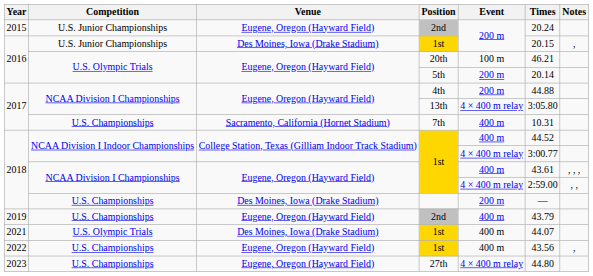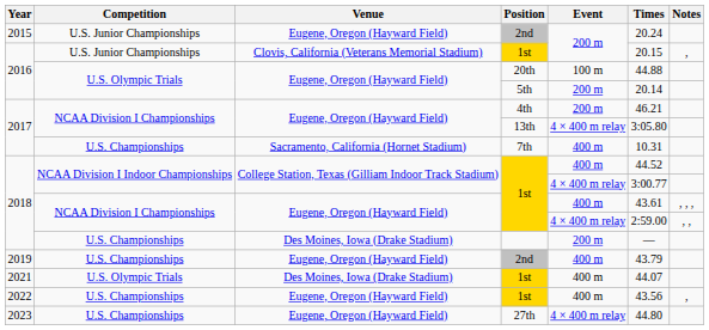 <table class="wikitable sortable" style=text-align:center>
 <tr>
 <th>Year</th>
 <th>Competition</th>
 <th>Venue</th>
 <th>Position</th>
 <th>Event</th>
 <th>Times</th>
 <th>Notes</th>
 </tr>
 <tr>
 <td>2015</td>
 <td>U.S. Junior Championships</td>
 <td><a href='#'>Eugene, Oregon (Hayward Field)</a></td>
 <td style="background:silver;">2nd</td>
 <td rowspan=2><a href='#'>200&nbsp;m</a></td>
 <td>20.24</td>
 <td><strong></strong></td>
 </tr>
 <tr>
 <td rowspan=3>2016</td>
 <td>U.S. Junior Championships</td>
-<td><a href='#'>Des Moines, Iowa (Drake Stadium)</a></td>
+<td><a href='#'>Clovis, California (Veterans Memorial Stadium)</a></td>
 <td style="background:gold;">1st</td>
 <td>20.15</td>
 <td><strong><a href='#'></a></strong>, <strong></strong></td>
 </tr>
 <tr>
 <td rowspan=2><a href='#'>U.S. Olympic Trials</a></td>
 <td rowspan=2><a href='#'>Eugene, Oregon (Hayward Field)</a></td>
 <td>20th</td>
 <td>100 m</td>
-<td>46.21</td>
+<td>44.88</td>
 <td></td>
 </tr>
 <tr>
 <td>5th</td>
 <td><a href='#'>200&nbsp;m</a></td>
 <td>20.14</td>
 <td><strong></strong></td>
 </tr>
 <tr>
 <td rowspan=3>2017</td>
 <td rowspan=2><a href='#'>NCAA Division I Championships</a></td>
 <td rowspan=2><a href='#'>Eugene, Oregon (Hayward Field)</a></td>
 <td>4th</td>
 <td><a href='#'>200&nbsp;m</a></td>
-<td>44.88</td>
+<td>46.21</td>
 <td><strong></strong></td>
 </tr>
 <tr>
 <td>13th</td>
 <td data-sort-value="1600 relay"><a href='#'>4 × 400&nbsp;m relay</a></td>
 <td data-sort-value=185.80>3:05.80</td>
 <td></td>
 </tr>
 <tr>
 <td><a href='#'>U.S. Championships</a></td>
 <td><a href='#'>Sacramento, California (Hornet Stadium)</a></td>
 <td>7th</td>
 <td><a href='#'>400&nbsp;m</a></td>
 <td>10.31</td>
 <td></td>
 </tr>
 <tr>
 <td rowspan=5>2018</td>
 <td rowspan=2><a href='#'>NCAA Division I Indoor Championships</a></td>
 <td rowspan=2><a href='#'>College Station, Texas (Gilliam Indoor Track Stadium)</a></td>
 <td rowspan=4 style="background:gold;">1st</td>
 <td><a href='#'>400 m</a></td>
 <td>44.52</td>
 <td><strong><a href='#'></a></strong></td>
 </tr>
 <tr>
 <td data-sort-value="1600 relay"><a href='#'>4 × 400&nbsp;m relay</a></td>
 <td data-sort-value=180.77>3:00.77</td>
 <td><strong><a href='#'></a></strong></td>
 </tr>
 <tr>
 <td rowspan=2><a href='#'>NCAA Division I Championships</a></td>
 <td rowspan=2><a href='#'>Eugene, Oregon (Hayward Field)</a></td>
 <td><a href='#'>400&nbsp;m</a></td>
 <td>43.61</td>
 <td><strong></strong>, <strong><a href='#'></a></strong>, <strong><a href='#'></a></strong>, <strong></strong></td>
 </tr>
 <tr>
 <td data-sort-value="1600 relay"><a href='#'>4 × 400&nbsp;m relay</a></td>
 <td data-sort-value=179.00>2:59.00</td>
 <td><strong></strong>, <strong><a href='#'></a></strong>, <strong><a href='#'></a></strong></td>
 </tr>
 <tr>
 <td><a href='#'>U.S. Championships</a></td>
 <td><a href='#'>Des Moines, Iowa (Drake Stadium)</a></td>
 <td></td>
 <td><a href='#'>200&nbsp;m</a></td>
 <td data-sort-value=999.99>—</td>
 <td></td>
 </tr>
 <tr>
 <td>2019</td>
 <td><a href='#'>U.S. Championships</a></td>
 <td><a href='#'>Eugene, Oregon (Hayward Field)</a></td>
 <td bgcolor=silver>2nd</td>
 <td><a href='#'>400&nbsp;m</a></td>
 <td>43.79</td>
 <td></td>
 </tr>
 <tr>
 <td>2021</td>
 <td><a href='#'>U.S. Olympic Trials</a></td>
 <td><a href='#'>Des Moines, Iowa (Drake Stadium)</a></td>
 <td bgcolor=gold>1st</td>
 <td>400 m</td>
 <td>44.07</td>
 </tr>
 <tr>
 <td>2022</td>
 <td><a href='#'>U.S. Championships</a></td>
 <td><a href='#'>Eugene, Oregon (Hayward Field)</a></td>
 <td bgcolor=gold>1st</td>
 <td>400 m</td>
 <td>43.56</td>
 <td><strong></strong>, <strong><a href='#'></a></strong></td>
 </tr>
 <tr>
 <td>2023</td>
 <td><a href='#'>U.S. Championships</a></td>
 <td><a href='#'>Eugene, Oregon (Hayward Field)</a></td>
 <td>27th</td>
 <td data-sort-value="1600 relay"><a href='#'>4 × 400&nbsp;m relay</a></td>
 <td>44.80</td>
 </tr>
 </table>
